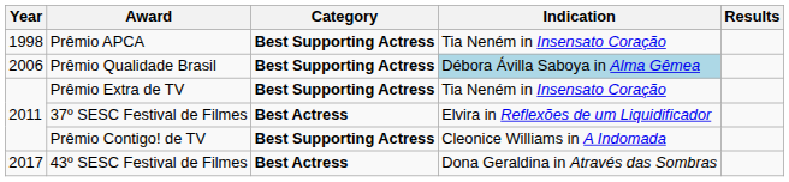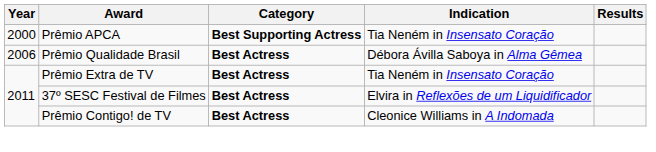 <table class="wikitable">
 <tr>
 <th>Year</th>
 <th>Award</th>
 <th>Category</th>
 <th>Indication</th>
 <th>Results</th>
 </tr>
 <tr>
-<td>1998</td>
+<td>2000</td>
 <td>Prêmio APCA</td>
 <td><strong>Best Supporting Actress</strong></td>
 <td>Tia Neném in <em><a href='#'>Insensato Coração</a></em></td>
 <td></td>
 </tr>
 <tr>
 <td>2006</td>
 <td>Prêmio Qualidade Brasil</td>
-<td><strong>Best Supporting Actress</strong></td>
-<td style="background: lightblue;">Débora Ávilla Saboya in <em><a href='#'>Alma Gêmea</a></em></td>
+<td><strong>Best Actress</strong></td>
+<td>Débora Ávilla Saboya in <em><a href='#'>Alma Gêmea</a></em></td>
 <td></td>
 </tr>
 <tr>
 <td rowspan=3>2011</td>
 <td>Prêmio Extra de TV</td>
-<td><strong>Best Supporting Actress</strong></td>
+<td><strong>Best Actress</strong></td>
 <td>Tia Neném in <em><a href='#'>Insensato Coração</a></em></td>
 <td></td>
 </tr>
 <tr>
 <td>37º SESC Festival de Filmes</td>
 <td><strong>Best Actress</strong></td>
 <td>Elvira in <em><a href='#'>Reflexões de um Liquidificador</a></em></td>
 <td></td>
 </tr>
 <tr>
 <td>Prêmio Contigo! de TV</td>
-<td><strong>Best Supporting Actress</strong></td>
+<td><strong>Best Actress</strong></td>
 <td>Cleonice Williams in <em><a href='#'>A Indomada</a></em></td>
 <td></td>
 </tr>
-<tr>
-<td>2017</td>
-<td>43º SESC Festival de Filmes</td>
-<td><strong>Best Actress</strong></td>
-<td>Dona Geraldina in <em>Através das Sombras</em></td>
-<td></td>
-</tr>
 </table>
